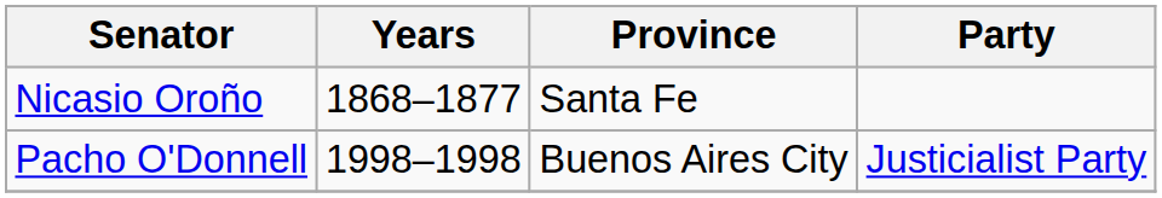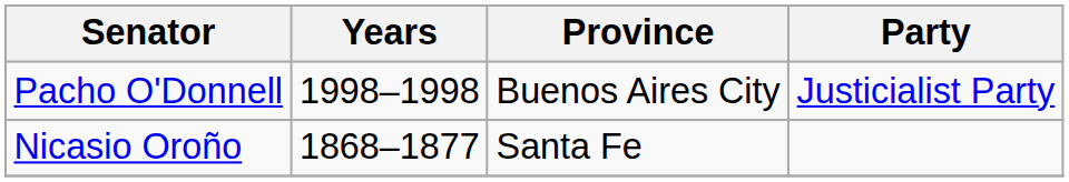 <table class=wikitable>
 <tr>
 <th>Senator</th>
 <th>Years</th>
 <th>Province</th>
 <th>Party</th>
 </tr>
 <tr>
+<td><a href='#'>Pacho O'Donnell</a></td>
+<td>1998–1998</td>
+<td>Buenos Aires City</td>
+<td><a href='#'>Justicialist Party</a></td>
+</tr>
+<tr>
 <td><a href='#'>Nicasio Oroño</a></td>
 <td>1868–1877</td>
 <td>Santa Fe</td>
 <td></td>
 </tr>
 <tr>
-<td><a href='#'>Pacho O'Donnell</a></td>
-<td>1998–1998</td>
-<td>Buenos Aires City</td>
-<td><a href='#'>Justicialist Party</a></td>
-</tr>
-<tr>
 </tr>
 </table>
